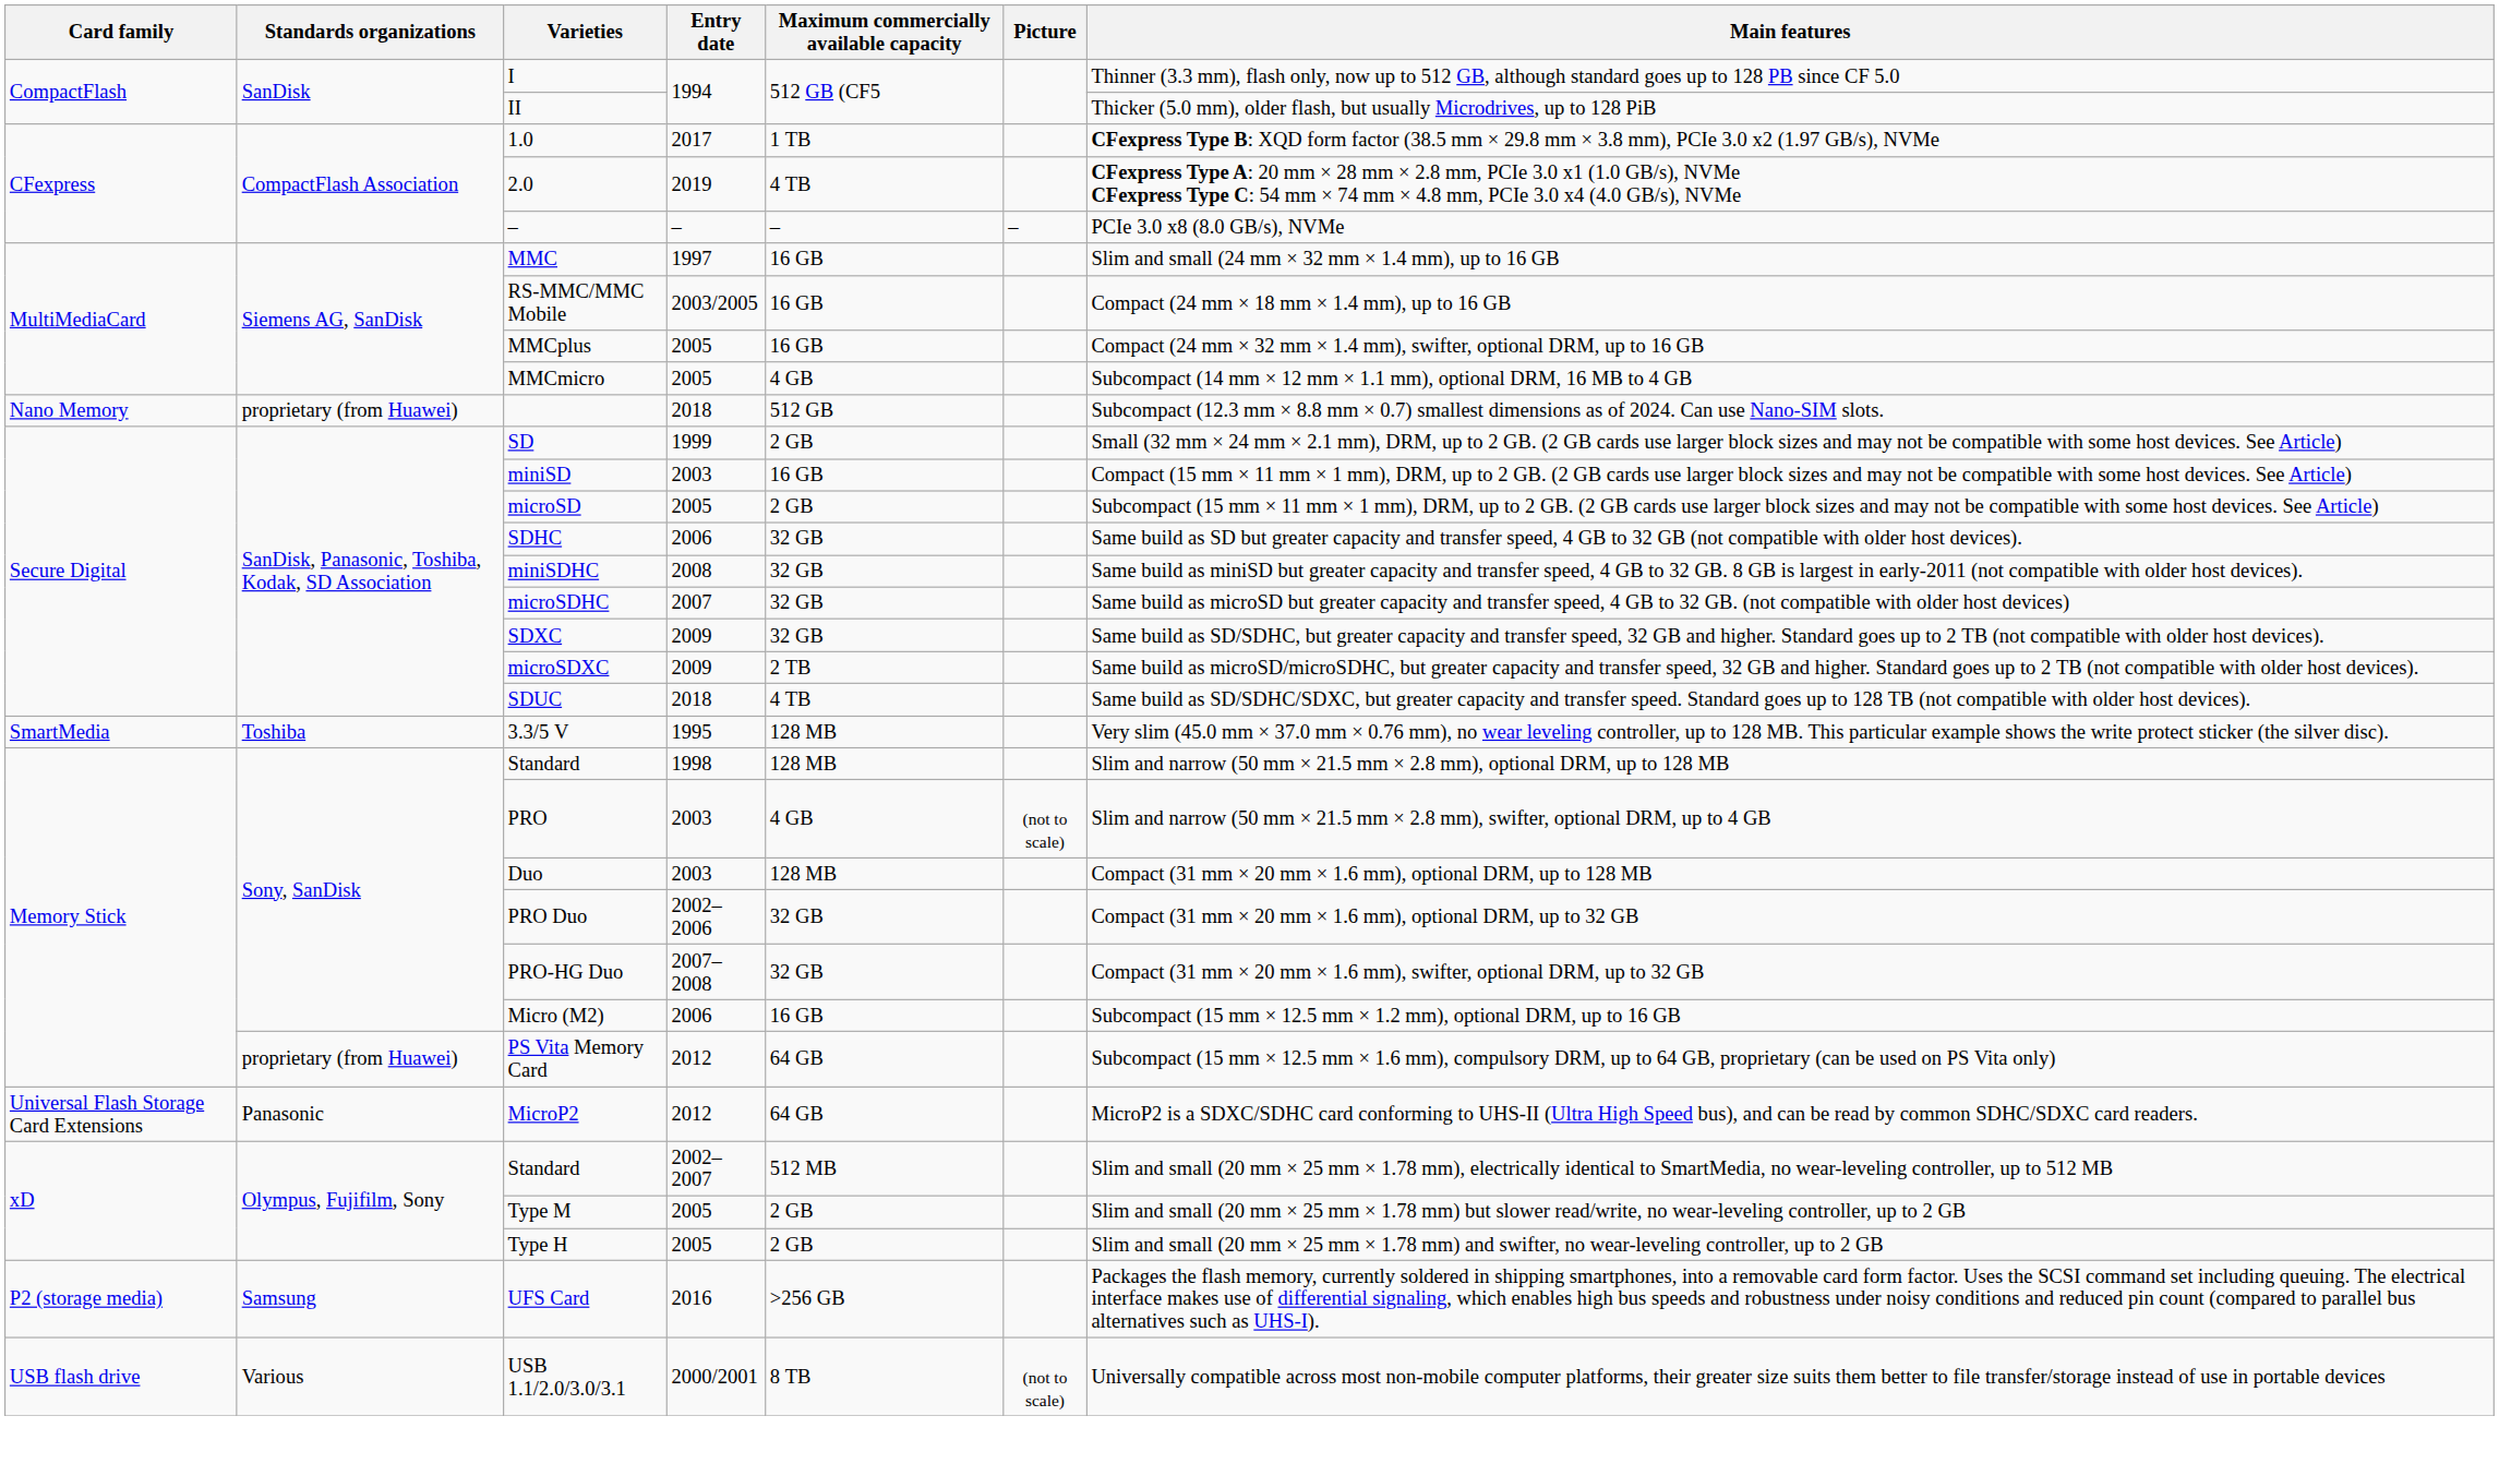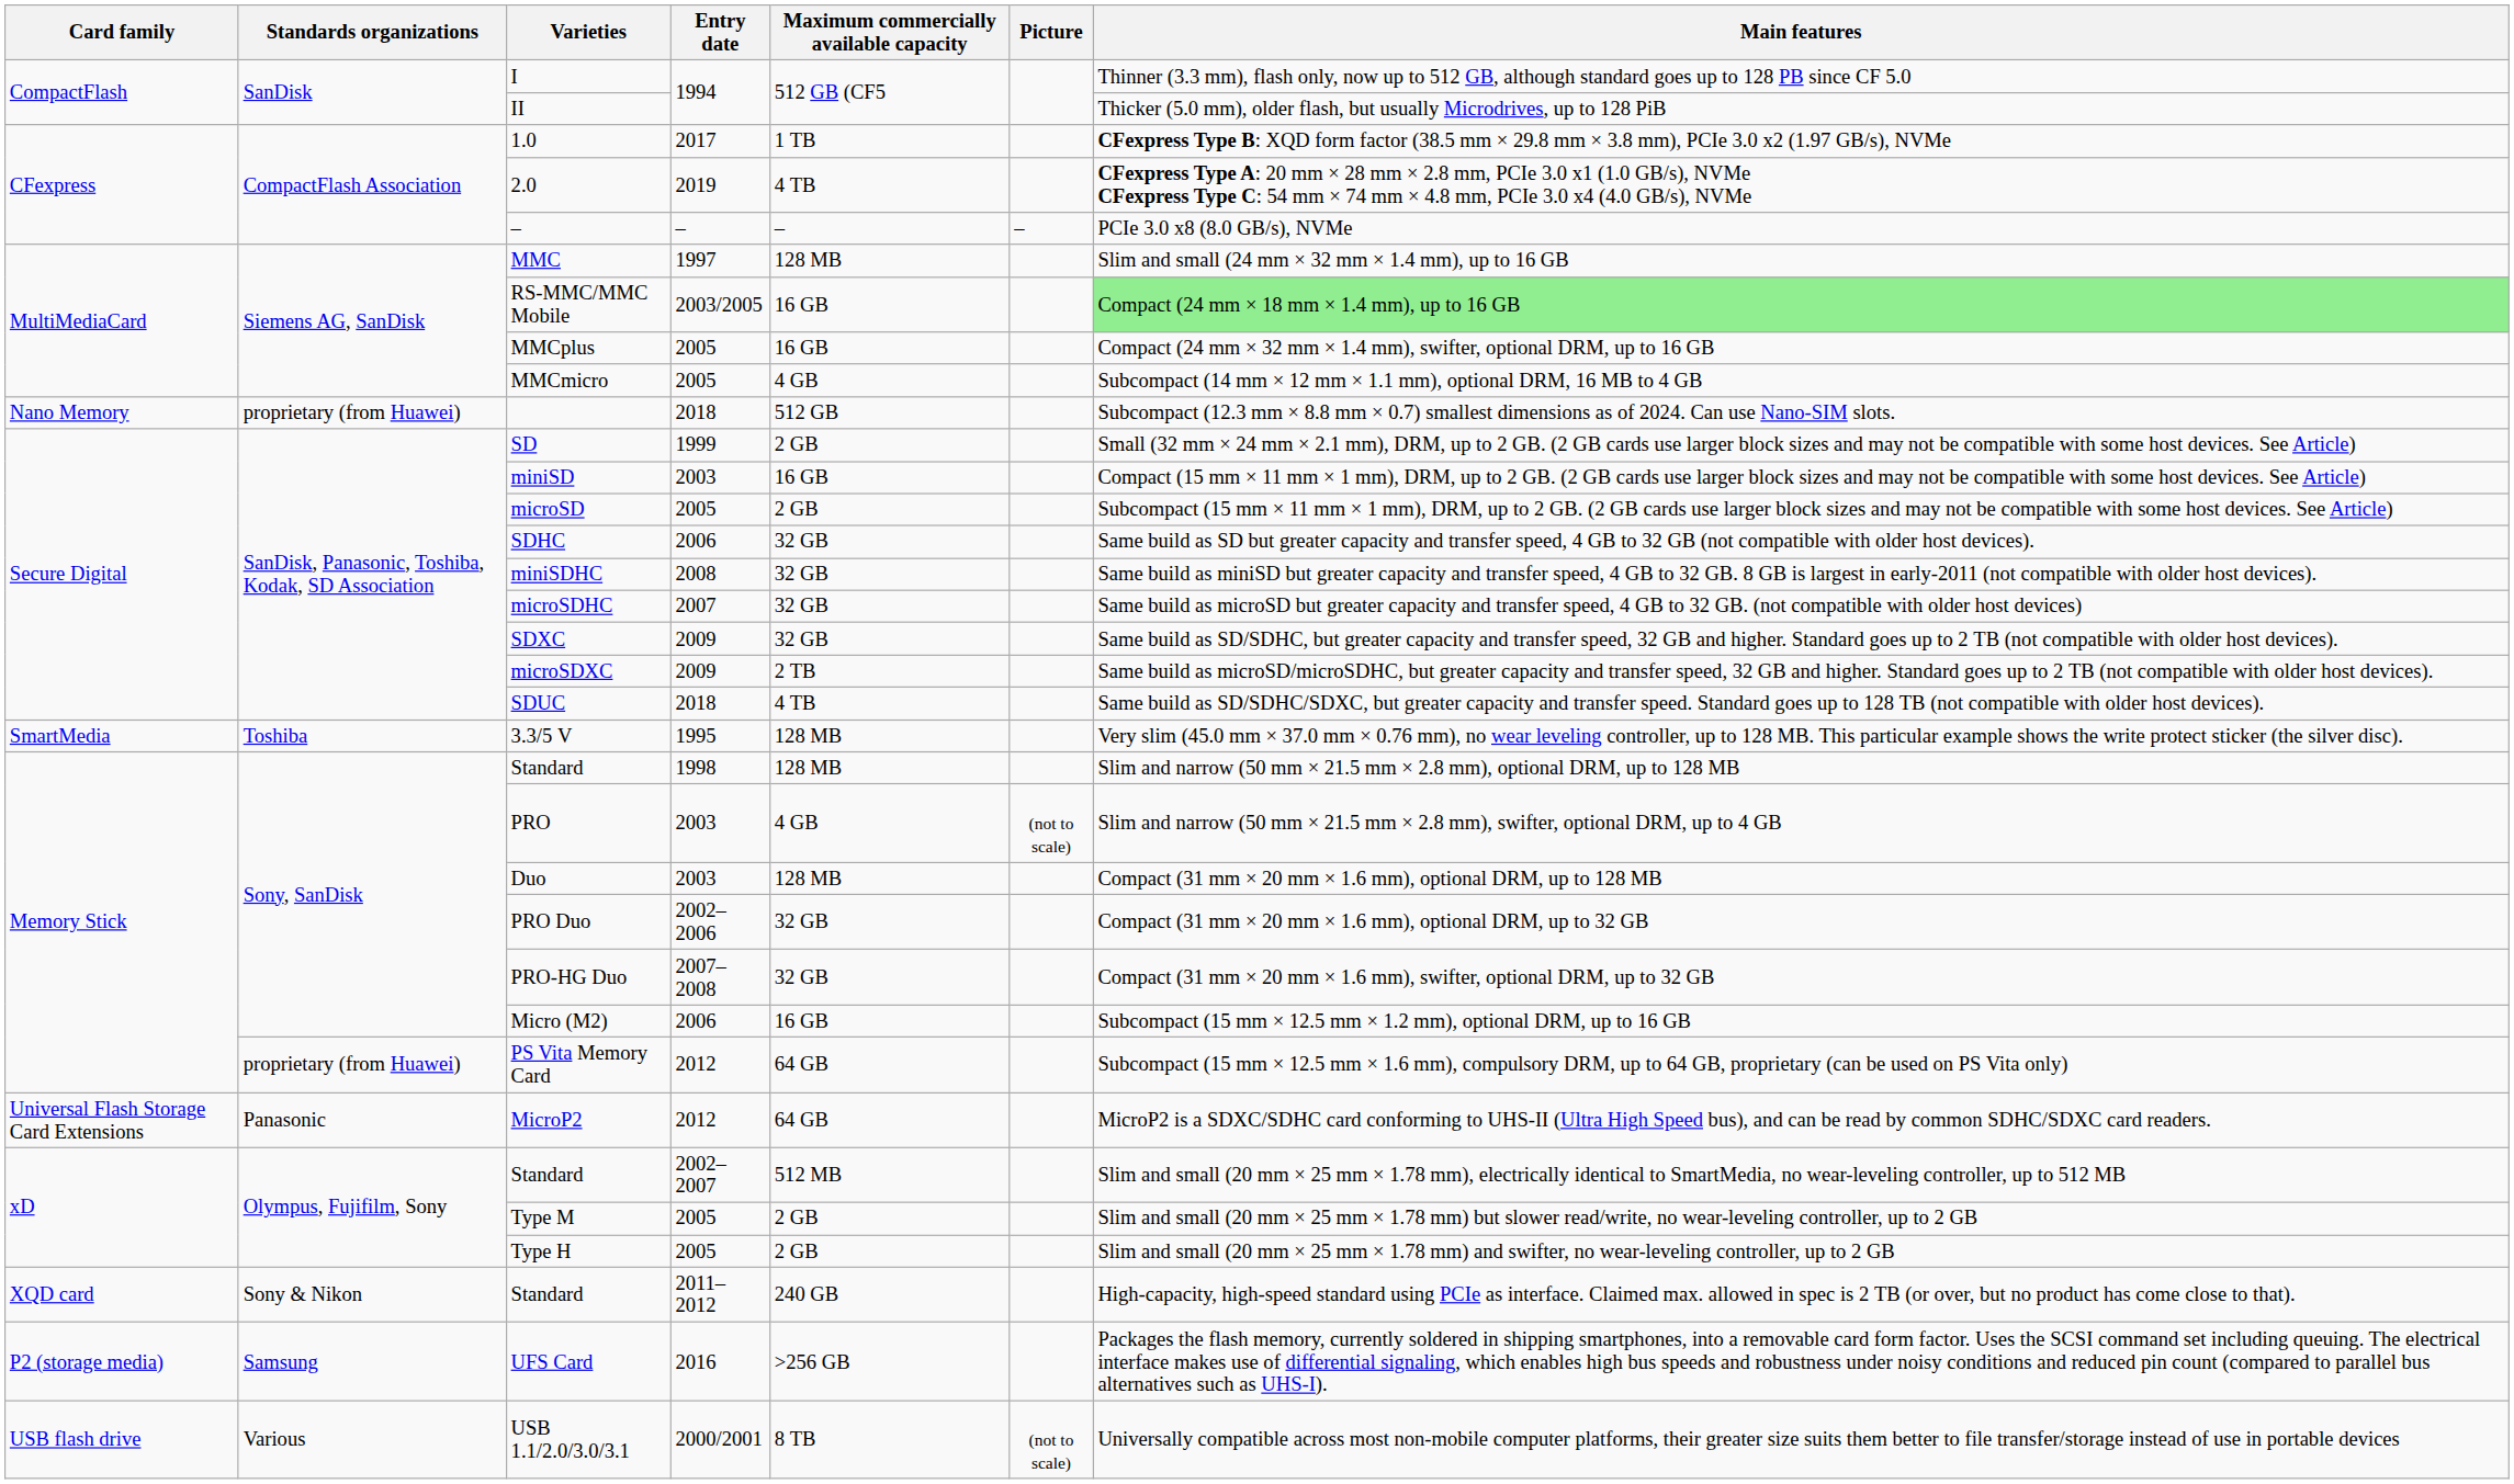 <table class="wikitable sortable sticky-header">
 <tr>
 <th>Card family</th>
 <th>Standards organizations</th>
 <th>Varieties</th>
 <th>Entry date</th>
 <th>Maximum commercially available capacity</th>
 <th>Picture</th>
 <th>Main features</th>
 </tr>
 <tr>
 <td rowspan=2><a href='#'>CompactFlash</a></td>
 <td rowspan=2><a href='#'>SanDisk</a></td>
 <td>I</td>
 <td rowspan=2>1994</td>
 <td rowspan=2>512 <a href='#'>GB</a> (CF5 </td>
 <td rowspan=2> </td>
 <td>Thinner (3.3 mm), flash only, now up to 512 <a href='#'>GB</a>, although standard goes up to 128 <a href='#'>PB</a> since CF 5.0</td>
 </tr>
 <tr>
 <td>II</td>
 <td>Thicker (5.0 mm), older flash, but usually <a href='#'>Microdrives</a>, up to 128 PiB </td>
 </tr>
 <tr>
 <td rowspan="3"><a href='#'>CFexpress</a></td>
 <td rowspan="3"><a href='#'>CompactFlash Association</a></td>
 <td>1.0</td>
 <td>2017</td>
 <td>1 TB</td>
 <td></td>
 <td><strong>CFexpress Type B</strong>: XQD form factor (38.5 mm × 29.8 mm × 3.8 mm), PCIe 3.0 x2 (1.97 GB/s), NVMe</td>
 </tr>
 <tr>
 <td>2.0</td>
 <td>2019</td>
 <td>4 TB</td>
 <td></td>
 <td><strong>CFexpress Type A</strong>: 20 mm × 28 mm × 2.8 mm, PCIe 3.0 x1 (1.0 GB/s), NVMe<br><strong>CFexpress Type C</strong>: 54 mm × 74 mm × 4.8 mm, PCIe 3.0 x4 (4.0 GB/s), NVMe</td>
 </tr>
 <tr>
 <td>–</td>
 <td>–</td>
 <td>–</td>
 <td>–</td>
 <td>PCIe 3.0 x8 (8.0 GB/s), NVMe</td>
 </tr>
 <tr>
 <td rowspan="4"><a href='#'>MultiMediaCard</a></td>
 <td rowspan="4"><a href='#'>Siemens AG</a>, <a href='#'>SanDisk</a></td>
 <td><a href='#'>MMC</a></td>
 <td>1997</td>
-<td>16 GB</td>
+<td>128 MB</td>
 <td style="text-align: center"> </td>
 <td>Slim and small (24 mm × 32 mm × 1.4 mm), up to 16 GB</td>
 </tr>
 <tr>
 <td>RS-MMC/MMC Mobile</td>
 <td>2003/2005</td>
 <td>16 GB</td>
 <td style="text-align: center"> </td>
-<td>Compact (24 mm × 18 mm × 1.4 mm), up to 16 GB</td>
+<td style="background: lightgreen;">Compact (24 mm × 18 mm × 1.4 mm), up to 16 GB</td>
 </tr>
 <tr>
 <td>MMCplus</td>
 <td>2005</td>
 <td>16 GB</td>
 <td style="text-align: center"> </td>
 <td>Compact (24 mm × 32 mm × 1.4 mm), swifter, optional DRM, up to 16 GB</td>
 </tr>
 <tr>
 <td>MMCmicro</td>
 <td>2005</td>
 <td>4 GB</td>
 <td style="text-align: center"> </td>
 <td>Subcompact (14 mm × 12 mm × 1.1 mm), optional DRM, 16 MB to 4 GB</td>
 </tr>
 <tr>
 <td><a href='#'>Nano Memory</a></td>
 <td>proprietary (from <a href='#'>Huawei</a>)</td>
 <td></td>
 <td>2018</td>
 <td>512 GB</td>
 <td style="text-align: center"></td>
 <td>Subcompact (12.3 mm × 8.8 mm × 0.7) smallest dimensions as of 2024. Can use <a href='#'>Nano-SIM</a> slots.</td>
 </tr>
 <tr>
 <td rowspan="9"><a href='#'>Secure Digital</a></td>
 <td rowspan="9"><a href='#'>SanDisk</a>, <a href='#'>Panasonic</a>, <a href='#'>Toshiba</a>, <a href='#'>Kodak</a>, <a href='#'>SD Association</a></td>
 <td><a href='#'>SD</a></td>
 <td>1999</td>
 <td>2 GB</td>
 <td style="text-align: center"> </td>
 <td>Small (32 mm × 24 mm × 2.1 mm), DRM, up to 2 GB. (2 GB cards use larger block sizes and may not be compatible with some host devices. See <a href='#'>Article</a>)</td>
 </tr>
 <tr>
 <td><a href='#'>miniSD</a></td>
 <td>2003</td>
 <td>16 GB</td>
 <td style="text-align: center"> </td>
 <td>Compact (15 mm × 11 mm × 1 mm), DRM, up to 2 GB. (2 GB cards use larger block sizes and may not be compatible with some host devices. See <a href='#'>Article</a>)</td>
 </tr>
 <tr>
 <td><a href='#'>microSD</a></td>
 <td>2005</td>
 <td>2 GB</td>
 <td style="text-align: center"> </td>
 <td>Subcompact (15 mm × 11 mm × 1 mm), DRM, up to 2 GB. (2 GB cards use larger block sizes and may not be compatible with some host devices. See <a href='#'>Article</a>)</td>
 </tr>
 <tr>
 <td><a href='#'>SDHC</a></td>
 <td>2006</td>
 <td>32 GB</td>
 <td style="text-align: center"> </td>
 <td>Same build as SD but greater capacity and transfer speed, 4 GB to 32 GB (not compatible with older host devices).</td>
 </tr>
 <tr>
 <td><a href='#'>miniSDHC</a></td>
 <td>2008</td>
 <td>32 GB</td>
 <td style="text-align: center"> </td>
 <td>Same build as miniSD but greater capacity and transfer speed, 4 GB to 32 GB. 8 GB is largest in early-2011 (not compatible with older host devices).</td>
 </tr>
 <tr>
 <td><a href='#'>microSDHC</a></td>
 <td>2007</td>
 <td>32 GB</td>
 <td style="text-align: center"> </td>
 <td>Same build as microSD but greater capacity and transfer speed, 4 GB to 32 GB. (not compatible with older host devices)</td>
 </tr>
 <tr>
 <td><a href='#'>SDXC</a></td>
 <td>2009</td>
 <td>32 GB</td>
 <td style="text-align: center"> </td>
 <td>Same build as SD/SDHC, but greater capacity and transfer speed, 32 GB and higher. Standard goes up to 2 TB (not compatible with older host devices).</td>
 </tr>
 <tr>
 <td><a href='#'>microSDXC</a></td>
 <td>2009</td>
 <td>2 TB</td>
 <td style="text-align: center"> </td>
 <td>Same build as microSD/microSDHC, but greater capacity and transfer speed, 32 GB and higher. Standard goes up to 2 TB (not compatible with older host devices).</td>
 </tr>
 <tr>
 <td><a href='#'>SDUC</a></td>
 <td>2018</td>
 <td>4 TB</td>
 <td style="text-align: center"> </td>
 <td>Same build as SD/SDHC/SDXC, but greater capacity and transfer speed. Standard goes up to 128 TB (not compatible with older host devices).</td>
 </tr>
 <tr>
 <td><a href='#'>SmartMedia</a></td>
 <td><a href='#'>Toshiba</a></td>
 <td>3.3/5 V</td>
 <td>1995</td>
 <td>128 MB</td>
 <td style="text-align: center"> </td>
 <td>Very slim (45.0 mm × 37.0 mm × 0.76 mm), no <a href='#'>wear leveling</a> controller, up to 128 MB. This particular example shows the write protect sticker (the silver disc).</td>
 </tr>
 <tr>
 <td rowspan=7><a href='#'>Memory Stick</a></td>
 <td rowspan=6><a href='#'>Sony</a>, <a href='#'>SanDisk</a></td>
 <td>Standard</td>
 <td>1998</td>
 <td>128 MB</td>
 <td style="text-align: center"> </td>
 <td>Slim and narrow (50 mm × 21.5 mm × 2.8 mm), optional DRM, up to 128 MB</td>
 </tr>
 <tr>
 <td>PRO</td>
 <td>2003</td>
 <td>4 GB</td>
 <td style="text-align: center"><br><small>(not to scale)</small></td>
 <td>Slim and narrow (50 mm × 21.5 mm × 2.8 mm), swifter, optional DRM, up to 4 GB</td>
 </tr>
 <tr>
 <td>Duo</td>
 <td>2003</td>
 <td>128 MB</td>
 <td style="text-align: center"></td>
 <td>Compact (31 mm × 20 mm × 1.6 mm), optional DRM, up to 128 MB</td>
 </tr>
 <tr>
 <td>PRO Duo</td>
 <td>2002–2006</td>
 <td>32 GB</td>
 <td style="text-align: center"> </td>
 <td>Compact (31 mm × 20 mm × 1.6 mm), optional DRM, up to 32 GB</td>
 </tr>
 <tr>
 <td>PRO-HG Duo</td>
 <td>2007–2008</td>
 <td>32 GB</td>
 <td></td>
 <td>Compact (31 mm × 20 mm × 1.6 mm), swifter, optional DRM, up to 32 GB</td>
 </tr>
 <tr>
 <td>Micro (M2)</td>
 <td>2006</td>
 <td>16 GB</td>
 <td style="text-align: center"></td>
 <td>Subcompact (15 mm × 12.5 mm × 1.2 mm), optional DRM, up to 16 GB</td>
 </tr>
 <tr>
 <td>proprietary (from <a href='#'>Huawei</a>)</td>
 <td><a href='#'>PS Vita</a> Memory Card</td>
 <td>2012</td>
 <td>64 GB</td>
 <td style="text-align: center"> </td>
 <td>Subcompact (15 mm × 12.5 mm × 1.6 mm), compulsory DRM, up to 64 GB, proprietary (can be used on PS Vita only)</td>
 </tr>
 <tr>
 <td><a href='#'>Universal Flash Storage</a> Card Extensions</td>
 <td>Panasonic</td>
 <td><a href='#'>MicroP2</a></td>
 <td>2012</td>
 <td>64 GB</td>
 <td></td>
 <td>MicroP2 is a SDXC/SDHC card conforming to UHS-II (<a href='#'>Ultra High Speed</a> bus), and can be read by common SDHC/SDXC card readers.</td>
 </tr>
 <tr>
 <td rowspan="3"><a href='#'>xD</a></td>
 <td rowspan="3"><a href='#'>Olympus</a>, <a href='#'>Fujifilm</a>, Sony</td>
 <td>Standard</td>
 <td>2002–2007</td>
 <td>512 MB</td>
 <td style="text-align: center"> </td>
 <td>Slim and small (20 mm × 25 mm × 1.78 mm), electrically identical to SmartMedia, no wear-leveling controller, up to 512 MB</td>
 </tr>
 <tr>
 <td>Type M</td>
 <td>2005</td>
 <td>2 GB</td>
 <td style="text-align: center"> </td>
 <td>Slim and small (20 mm × 25 mm × 1.78 mm) but slower read/write, no wear-leveling controller, up to 2 GB</td>
 </tr>
 <tr>
 <td>Type H</td>
 <td>2005</td>
 <td>2 GB</td>
 <td style="text-align: center"> </td>
 <td>Slim and small (20 mm × 25 mm × 1.78 mm) and swifter, no wear-leveling controller, up to 2 GB</td>
 </tr>
 <tr>
+<td><a href='#'>XQD card</a></td>
+<td>Sony & Nikon</td>
+<td>Standard</td>
+<td>2011–2012</td>
+<td>240 GB</td>
+<td style="text-align: center"></td>
+<td>High-capacity, high-speed standard using <a href='#'>PCIe</a> as interface. Claimed max. allowed in spec is 2 TB (or over, but no product has come close to that).</td>
+</tr>
+<tr>
 <td><a href='#'>P2 (storage media)</a></td>
 <td><a href='#'>Samsung</a></td>
 <td><a href='#'>UFS Card</a></td>
 <td>2016</td>
 <td>>256 GB</td>
 <td></td>
 <td>Packages the flash memory, currently soldered in shipping smartphones, into a removable card form factor.  Uses the SCSI command set including queuing. The electrical interface makes use of <a href='#'>differential signaling</a>, which enables high bus speeds and robustness under noisy conditions and reduced pin count (compared to parallel bus alternatives such as <a href='#'>UHS-I</a>).</td>
 </tr>
 <tr>
 <td><a href='#'>USB flash drive</a></td>
 <td>Various</td>
 <td>USB 1.1/2.0/3.0/3.1</td>
 <td>2000/2001</td>
 <td>8 TB</td>
 <td style="text-align: center"><br><small>(not to scale)</small></td>
 <td>Universally compatible across most non-mobile computer platforms, their greater size suits them better to file transfer/storage instead of use in portable devices</td>
 </tr>
 </table>
